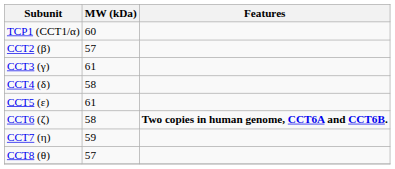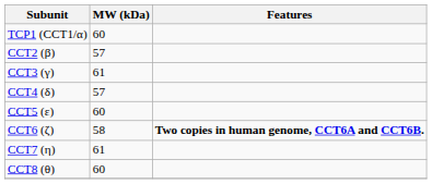 <table class="wikitable">
 <tr>
 <th>Subunit</th>
 <th>MW (kDa)</th>
 <th>Features</th>
 </tr>
 <tr>
 <td><a href='#'>TCP1</a> (CCT1/α)</td>
 <td>60</td>
 <td></td>
 </tr>
 <tr>
 <td><a href='#'>CCT2</a> (β)</td>
 <td>57</td>
 <td></td>
 </tr>
 <tr>
 <td><a href='#'>CCT3</a> (γ)</td>
 <td>61</td>
 <td></td>
 </tr>
 <tr>
 <td><a href='#'>CCT4</a> (δ)</td>
-<td>58</td>
+<td>57</td>
 <td></td>
 </tr>
 <tr>
 <td><a href='#'>CCT5</a> (ε)</td>
-<td>61</td>
+<td>60</td>
 <td></td>
 </tr>
 <tr>
 <td><a href='#'>CCT6</a> (ζ)</td>
 <td>58</td>
 <td><strong>Two copies in human genome, <a href='#'>CCT6A</a> and <a href='#'>CCT6B</a>.</strong></td>
 </tr>
 <tr>
 <td><a href='#'>CCT7</a> (η)</td>
-<td>59</td>
+<td>61</td>
 <td></td>
 </tr>
 <tr>
 <td><a href='#'>CCT8</a> (θ)</td>
-<td>57</td>
+<td>60</td>
 <td></td>
 </tr>
 <tr>
 </tr>
 </table>
